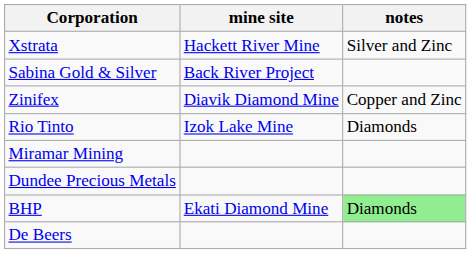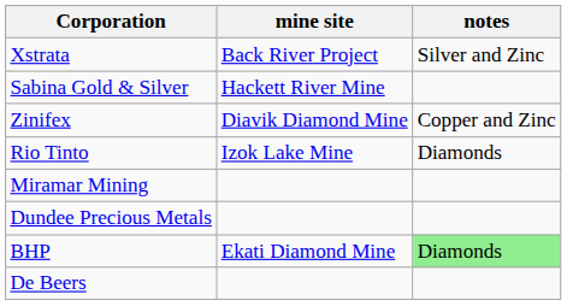 <table class="wikitable">
 <tr>
 <th><strong>Corporation</strong></th>
 <th><strong>mine site</strong></th>
 <th><strong>notes</strong></th>
 </tr>
 <tr>
 <td><a href='#'>Xstrata</a></td>
-<td><a href='#'>Hackett River Mine</a></td>
+<td><a href='#'>Back River Project</a></td>
 <td>Silver and Zinc</td>
 </tr>
 <tr>
 <td><a href='#'>Sabina Gold & Silver</a></td>
-<td><a href='#'>Back River Project</a></td>
+<td><a href='#'>Hackett River Mine</a></td>
 <td></td>
 </tr>
 <tr>
 <td><a href='#'>Zinifex</a></td>
 <td><a href='#'>Diavik Diamond Mine</a></td>
 <td>Copper and Zinc</td>
 </tr>
 <tr>
 <td><a href='#'>Rio Tinto</a></td>
 <td><a href='#'>Izok Lake Mine</a></td>
 <td>Diamonds</td>
 </tr>
 <tr>
 <td><a href='#'>Miramar Mining</a></td>
 <td></td>
 <td></td>
 </tr>
 <tr>
 <td><a href='#'>Dundee Precious Metals</a></td>
 <td></td>
 <td></td>
 </tr>
 <tr>
 <td><a href='#'>BHP</a></td>
 <td><a href='#'>Ekati Diamond Mine</a></td>
 <td style="background: lightgreen;">Diamonds</td>
 </tr>
 <tr>
 <td><a href='#'>De Beers</a></td>
 <td></td>
 <td></td>
 </tr>
 </table>
